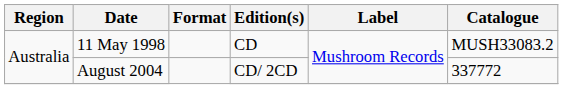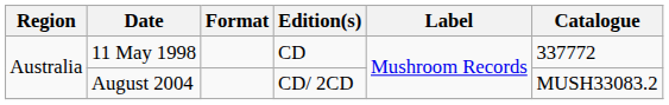 <table class="wikitable plainrowheaders">
 <tr>
 <th scope="col">Region</th>
 <th scope="col">Date</th>
 <th scope="col">Format</th>
 <th scope="col">Edition(s)</th>
 <th scope="col">Label</th>
 <th scope="col">Catalogue</th>
 </tr>
 <tr>
 <td rowspan="2">Australia</td>
 <td>11 May 1998</td>
 <td></td>
 <td>CD</td>
 <td rowspan="2"><a href='#'>Mushroom Records</a></td>
-<td>MUSH33083.2</td>
+<td>337772</td>
 </tr>
 <tr>
 <td>August 2004</td>
 <td rowspan="2"></td>
 <td>CD/ 2CD</td>
-<td>337772</td>
+<td>MUSH33083.2</td>
 </tr>
 <tr>
 </tr>
 </table>
